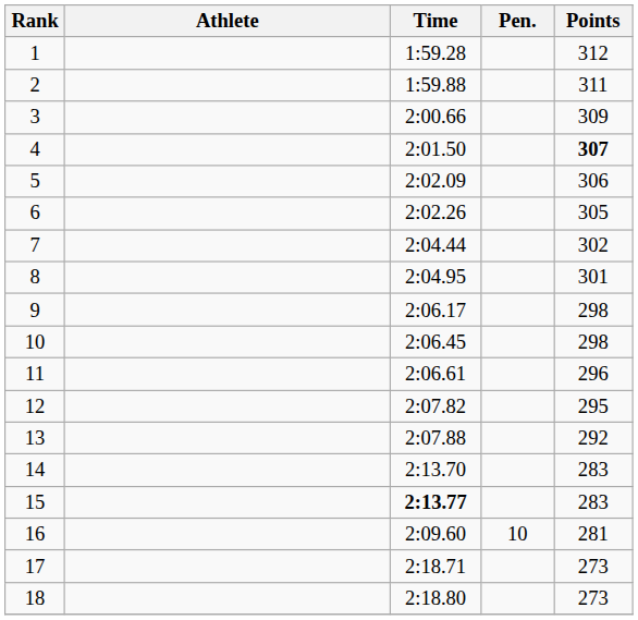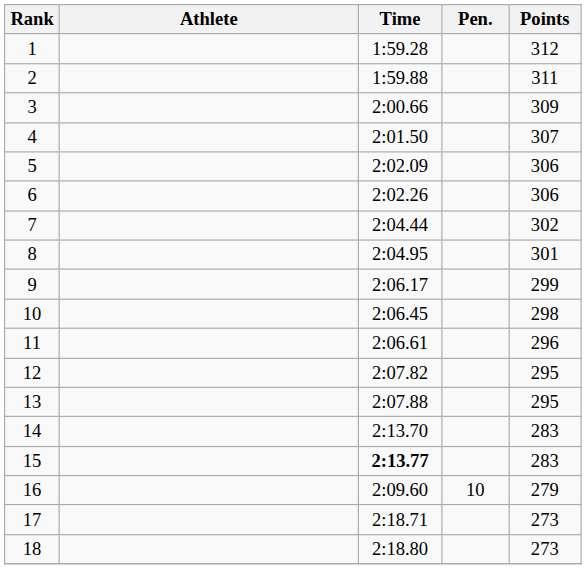 <table class=wikitable style="text-align:center">
 <tr>
 <th width=40>Rank</th>
 <th width=250>Athlete</th>
 <th width=65>Time</th>
 <th width=50>Pen.</th>
 <th width=55>Points</th>
 </tr>
 <tr>
 <td>1</td>
 <td align=left></td>
 <td>1:59.28</td>
 <td></td>
 <td>312</td>
 </tr>
 <tr>
 <td>2</td>
 <td align=left></td>
 <td>1:59.88</td>
 <td></td>
 <td>311</td>
 </tr>
 <tr>
 <td>3</td>
 <td align=left></td>
 <td>2:00.66</td>
 <td></td>
 <td>309</td>
 </tr>
 <tr>
 <td>4</td>
 <td align=left></td>
 <td>2:01.50</td>
 <td></td>
-<td><strong>307</strong></td>
+<td>307</td>
 </tr>
 <tr>
 <td>5</td>
 <td align=left></td>
 <td>2:02.09</td>
 <td></td>
 <td>306</td>
 </tr>
 <tr>
 <td>6</td>
 <td align=left></td>
 <td>2:02.26</td>
 <td></td>
-<td>305</td>
+<td>306</td>
 </tr>
 <tr>
 <td>7</td>
 <td align=left></td>
 <td>2:04.44</td>
 <td></td>
 <td>302</td>
 </tr>
 <tr>
 <td>8</td>
 <td align=left></td>
 <td>2:04.95</td>
 <td></td>
 <td>301</td>
 </tr>
 <tr>
 <td>9</td>
 <td align=left></td>
 <td>2:06.17</td>
 <td></td>
-<td>298</td>
+<td>299</td>
 </tr>
 <tr>
 <td>10</td>
 <td align=left></td>
 <td>2:06.45</td>
 <td></td>
 <td>298</td>
 </tr>
 <tr>
 <td>11</td>
 <td align=left></td>
 <td>2:06.61</td>
 <td></td>
 <td>296</td>
 </tr>
 <tr>
 <td>12</td>
 <td align=left></td>
 <td>2:07.82</td>
 <td></td>
 <td>295</td>
 </tr>
 <tr>
 <td>13</td>
 <td align=left></td>
 <td>2:07.88</td>
 <td></td>
-<td>292</td>
+<td>295</td>
 </tr>
 <tr>
 <td>14</td>
 <td align=left></td>
 <td>2:13.70</td>
 <td></td>
 <td>283</td>
 </tr>
 <tr>
 <td>15</td>
 <td align=left></td>
 <td><strong>2:13.77</strong></td>
 <td></td>
 <td>283</td>
 </tr>
 <tr>
 <td>16</td>
 <td align=left></td>
 <td>2:09.60</td>
 <td>10</td>
-<td>281</td>
+<td>279</td>
 </tr>
 <tr>
 <td>17</td>
 <td align=left></td>
 <td>2:18.71</td>
 <td></td>
 <td>273</td>
 </tr>
 <tr>
 <td>18</td>
 <td align=left></td>
 <td>2:18.80</td>
 <td></td>
 <td>273</td>
 </tr>
 <tr>
 </tr>
 </table>
